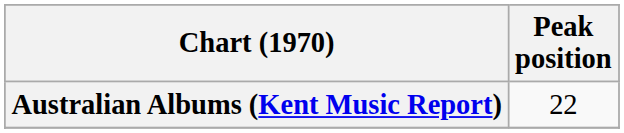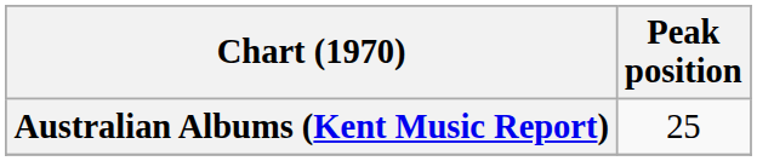 <table class="wikitable sortable plainrowheaders">
 <tr>
 <th>Chart (1970)</th>
 <th>Peak<br>position</th>
 </tr>
 <tr>
 <th scope=row>Australian Albums (<a href='#'>Kent Music Report</a>)</th>
-<td style="text-align:center;">22</td>
+<td style="text-align:center;">25</td>
 </tr>
 <tr>
 </tr>
 <tr>
 </tr>
 <tr>
 </tr>
 </table>
